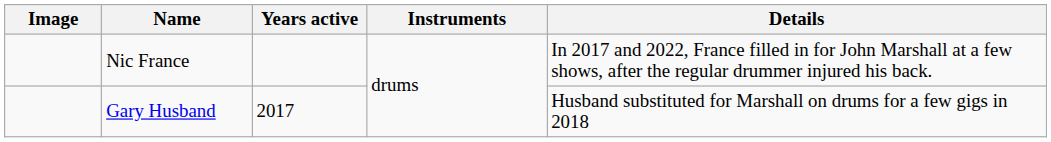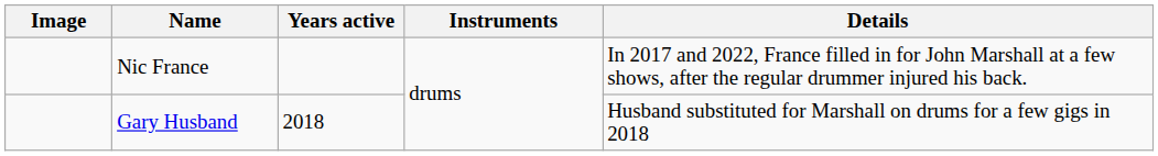 <table class="wikitable" border="1" width=100%>
 <tr>
 <th width="75">Image</th>
 <th width="120">Name</th>
 <th width="90">Years active</th>
 <th width="145">Instruments</th>
 <th>Details</th>
 </tr>
 <tr>
 <td></td>
 <td>Nic France</td>
 <td></td>
 <td rowspan="2">drums</td>
 <td>In 2017 and 2022, France filled in for John Marshall at a few shows, after the regular drummer injured his back.</td>
 </tr>
 <tr>
 <td></td>
 <td><a href='#'>Gary Husband</a></td>
-<td>2017</td>
+<td>2018</td>
 <td>Husband substituted for Marshall on drums for a few gigs in 2018</td>
 </tr>
 </table>
